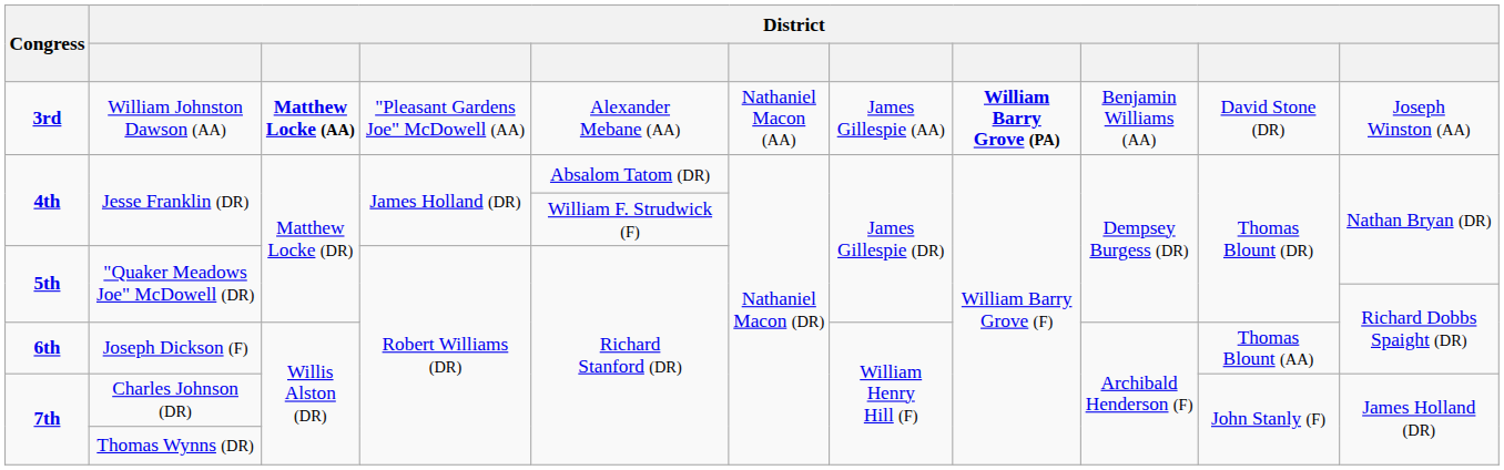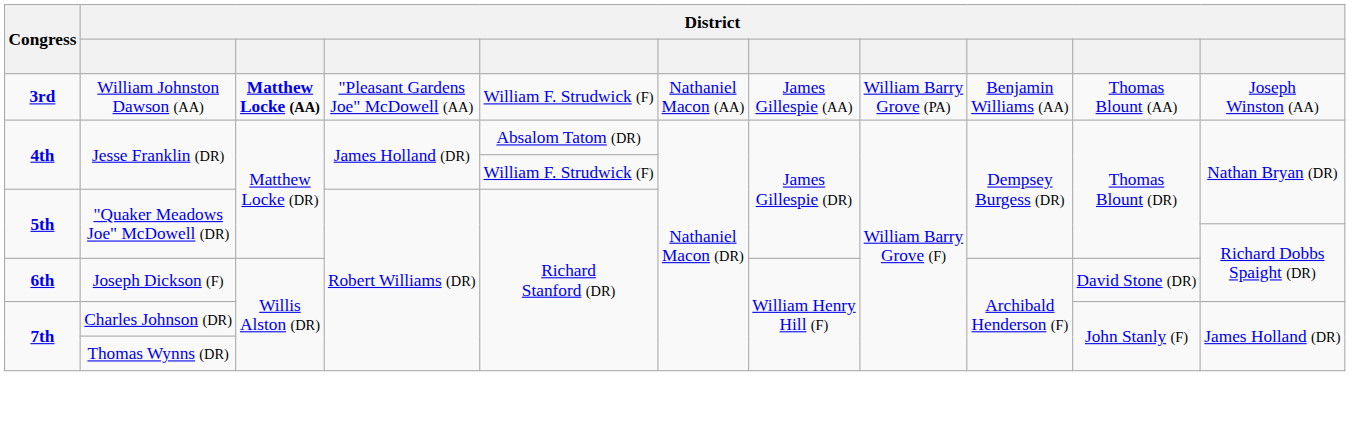 <table class=wikitable style="text-align:center">
 <tr style="height:2em">
 <th rowspan=2>Congress</th>
 <th colspan=10>District</th>
 </tr>
 <tr style="height:2em">
 <th></th>
 <th></th>
 <th></th>
 <th></th>
 <th></th>
 <th></th>
 <th></th>
 <th></th>
 <th></th>
 <th></th>
 </tr>
 <tr style="height:2em">
 <td><strong><a href='#'>3rd</a></strong> </td>
 <td><a href='#'>William Johnston<br>Dawson</a> <small>(AA)</small></td>
 <td><strong><a href='#'>Matthew<br>Locke</a> <small>(AA)</small></strong></td>
 <td><a href='#'>"Pleasant Gardens<br>Joe" McDowell</a> <small>(AA)</small></td>
-<td><a href='#'>Alexander<br>Mebane</a> <small>(AA)</small></td>
+<td><a href='#'>William F. Strudwick</a> <small>(F)</small></td>
 <td><a href='#'>Nathaniel<br>Macon</a> <small>(AA)</small></td>
 <td><a href='#'>James<br>Gillespie</a> <small>(AA)</small></td>
-<td><strong><a href='#'>William Barry<br>Grove</a> <small>(PA)</small></strong></td>
+<td><a href='#'>William Barry<br>Grove</a> <small>(PA)</small></td>
 <td><a href='#'>Benjamin<br>Williams</a> <small>(AA)</small></td>
-<td><a href='#'>David Stone</a> <small>(DR)</small></td>
+<td><a href='#'>Thomas<br>Blount</a> <small>(AA)</small></td>
 <td><a href='#'>Joseph<br>Winston</a> <small>(AA)</small></td>
 </tr>
 <tr style="height:2em">
 <td rowspan=2><strong><a href='#'>4th</a></strong> </td>
 <td rowspan=2 ><a href='#'>Jesse Franklin</a> <small>(DR)</small></td>
 <td rowspan=4 ><a href='#'>Matthew<br>Locke</a> <small>(DR)</small></td>
 <td rowspan=2 ><a href='#'>James Holland</a> <small>(DR)</small></td>
 <td><a href='#'>Absalom Tatom</a> <small>(DR)</small></td>
 <td rowspan=7 ><a href='#'>Nathaniel<br>Macon</a> <small>(DR)</small></td>
 <td rowspan=4 ><a href='#'>James<br>Gillespie</a> <small>(DR)</small></td>
 <td rowspan=7 ><a href='#'>William Barry<br>Grove</a> <small>(F)</small></td>
 <td rowspan=4 ><a href='#'>Dempsey<br>Burgess</a> <small>(DR)</small></td>
 <td rowspan=4 ><a href='#'>Thomas<br>Blount</a> <small>(DR)</small></td>
 <td rowspan=3 ><a href='#'>Nathan Bryan</a> <small>(DR)</small></td>
 </tr>
 <tr style="height:2em">
 <td><a href='#'>William F. Strudwick</a> <small>(F)</small></td>
 </tr>
 <tr style="height:2em">
 <td rowspan=2><strong><a href='#'>5th</a></strong> </td>
 <td rowspan=2 ><a href='#'>"Quaker Meadows<br>Joe" McDowell</a> <small>(DR)</small></td>
 <td rowspan=5 ><a href='#'>Robert Williams</a> <small>(DR)</small></td>
 <td rowspan=5 ><a href='#'>Richard<br>Stanford</a> <small>(DR)</small></td>
 </tr>
 <tr style="height:2em">
 <td rowspan=2 ><a href='#'>Richard Dobbs<br>Spaight</a> <small>(DR)</small></td>
 </tr>
 <tr style="height:2.5em">
 <td><strong><a href='#'>6th</a></strong> </td>
 <td><a href='#'>Joseph Dickson</a> <small>(F)</small></td>
 <td rowspan=3 ><a href='#'>Willis<br>Alston</a> <small>(DR)</small></td>
 <td rowspan=3 ><a href='#'>William Henry<br>Hill</a> <small>(F)</small></td>
 <td rowspan=3 ><a href='#'>Archibald<br>Henderson</a> <small>(F)</small></td>
-<td><a href='#'>Thomas<br>Blount</a> <small>(AA)</small></td>
+<td><a href='#'>David Stone</a> <small>(DR)</small></td>
 </tr>
 <tr style="height:2em">
 <td rowspan=2><strong><a href='#'>7th</a></strong> </td>
 <td><a href='#'>Charles Johnson</a> <small>(DR)</small></td>
 <td rowspan=2 ><a href='#'>John Stanly</a> <small>(F)</small></td>
 <td rowspan=2 ><a href='#'>James Holland</a> <small>(DR)</small></td>
 </tr>
 <tr style="height:2em">
 <td><a href='#'>Thomas Wynns</a> <small>(DR)</small></td>
 </tr>
 </table>
